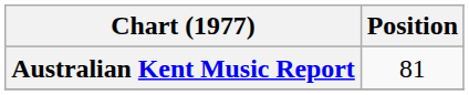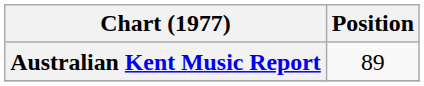 <table class="wikitable sortable plainrowheaders">
 <tr>
 <th scope="col">Chart (1977)</th>
 <th scope="col">Position</th>
 </tr>
 <tr>
 <th scope="row">Australian <a href='#'>Kent Music Report</a></th>
-<td style="text-align:center;">81</td>
+<td style="text-align:center;">89</td>
 </tr>
 <tr>
 </tr>
 </table>
